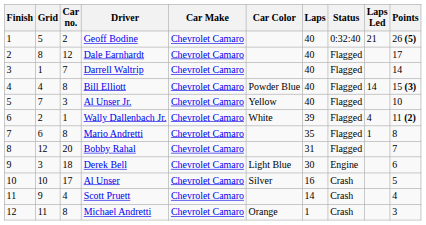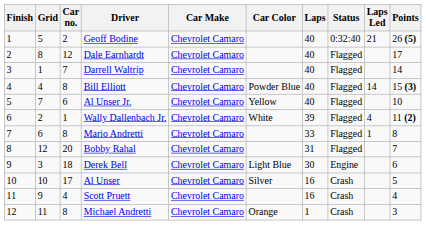 <table class="wikitable">
 <tr>
 <th>Finish</th>
 <th>Grid</th>
 <th>Car<br>no.</th>
 <th>Driver</th>
 <th>Car Make</th>
 <th>Car Color</th>
 <th>Laps</th>
 <th>Status</th>
 <th>Laps<br>Led</th>
 <th>Points</th>
 </tr>
 <tr>
 <td>1</td>
 <td>5</td>
 <td>2</td>
 <td> <a href='#'>Geoff Bodine</a></td>
 <td><a href='#'>Chevrolet Camaro</a></td>
 <td><div></div></td>
 <td>40</td>
 <td>0:32:40</td>
 <td>21</td>
 <td>26 <strong>(5)</strong></td>
 </tr>
 <tr>
 <td>2</td>
 <td>8</td>
 <td>12</td>
 <td> <a href='#'>Dale Earnhardt</a></td>
 <td><a href='#'>Chevrolet Camaro</a></td>
 <td><div></div></td>
 <td>40</td>
 <td>Flagged</td>
 <td></td>
 <td>17</td>
 </tr>
 <tr>
 <td>3</td>
 <td>1</td>
 <td>7</td>
 <td> <a href='#'>Darrell Waltrip</a></td>
 <td><a href='#'>Chevrolet Camaro</a></td>
 <td><div></div></td>
 <td>40</td>
 <td>Flagged</td>
 <td></td>
 <td>14</td>
 </tr>
 <tr>
 <td>4</td>
 <td>4</td>
 <td>8</td>
 <td> <a href='#'>Bill Elliott</a></td>
 <td><a href='#'>Chevrolet Camaro</a></td>
 <td><div> Powder Blue</div></td>
 <td>40</td>
 <td>Flagged</td>
 <td>14</td>
 <td>15 <strong>(3)</strong></td>
 </tr>
 <tr>
 <td>5</td>
 <td>7</td>
-<td>3</td>
+<td>6</td>
 <td> <a href='#'>Al Unser Jr.</a></td>
 <td><a href='#'>Chevrolet Camaro</a></td>
 <td><div> Yellow</div></td>
 <td>40</td>
 <td>Flagged</td>
 <td></td>
 <td>10</td>
 </tr>
 <tr>
 <td>6</td>
 <td>2</td>
 <td>1</td>
 <td> <a href='#'>Wally Dallenbach Jr.</a></td>
 <td><a href='#'>Chevrolet Camaro</a></td>
 <td><div> White</div></td>
 <td>39</td>
 <td>Flagged</td>
 <td>4</td>
 <td>11 <strong>(2)</strong></td>
 </tr>
 <tr>
 <td>7</td>
 <td>6</td>
 <td>8</td>
 <td> <a href='#'>Mario Andretti</a></td>
 <td><a href='#'>Chevrolet Camaro</a></td>
 <td><div></div></td>
-<td>35</td>
+<td>33</td>
 <td>Flagged</td>
 <td>1</td>
 <td>8</td>
 </tr>
 <tr>
 <td>8</td>
 <td>12</td>
 <td>20</td>
 <td> <a href='#'>Bobby Rahal</a></td>
 <td><a href='#'>Chevrolet Camaro</a></td>
 <td><div></div></td>
 <td>31</td>
 <td>Flagged</td>
 <td></td>
 <td>7</td>
 </tr>
 <tr>
 <td>9</td>
 <td>3</td>
 <td>18</td>
 <td> <a href='#'>Derek Bell</a></td>
 <td><a href='#'>Chevrolet Camaro</a></td>
 <td><div> Light Blue</div></td>
 <td>30</td>
 <td>Engine</td>
 <td></td>
 <td>6</td>
 </tr>
 <tr>
 <td>10</td>
 <td>10</td>
 <td>17</td>
 <td> <a href='#'>Al Unser</a></td>
 <td><a href='#'>Chevrolet Camaro</a></td>
 <td><div> Silver</div></td>
 <td>16</td>
 <td>Crash</td>
 <td></td>
 <td>5</td>
 </tr>
 <tr>
 <td>11</td>
 <td>9</td>
 <td>4</td>
 <td> <a href='#'>Scott Pruett</a></td>
 <td><a href='#'>Chevrolet Camaro</a></td>
 <td><div></div></td>
-<td>14</td>
+<td>16</td>
 <td>Crash</td>
 <td></td>
 <td>4</td>
 </tr>
 <tr>
 <td>12</td>
 <td>11</td>
 <td>8</td>
 <td> <a href='#'>Michael Andretti</a></td>
 <td><a href='#'>Chevrolet Camaro</a></td>
 <td><div> Orange</div></td>
 <td>1</td>
 <td>Crash</td>
 <td></td>
 <td>3</td>
 </tr>
 </table>
